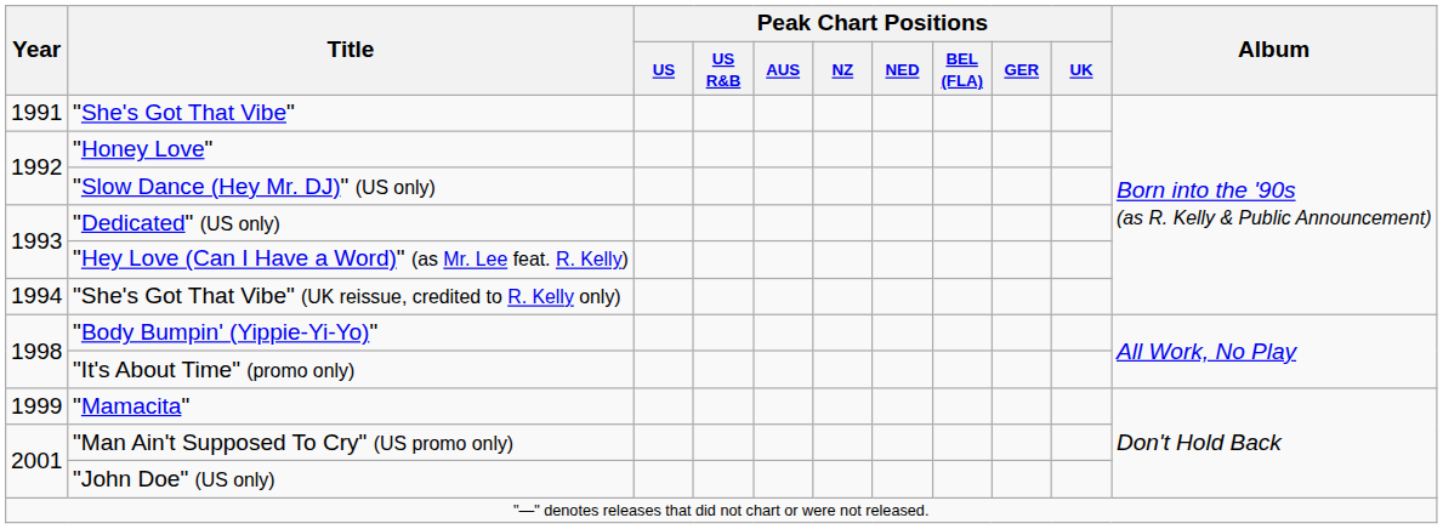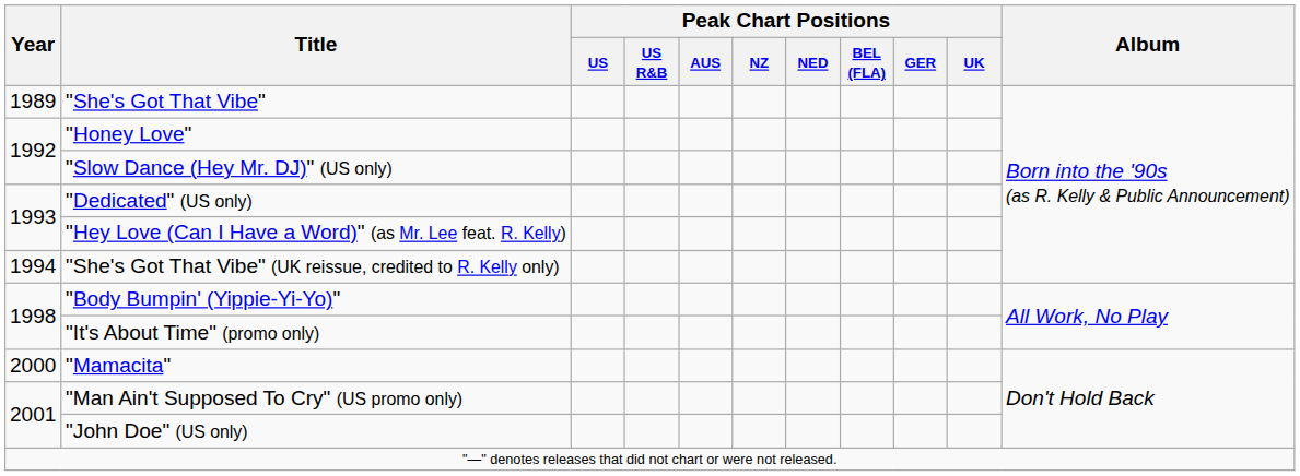 <table class="wikitable">
 <tr>
 <th rowspan="2">Year</th>
 <th rowspan="2">Title</th>
 <th colspan="8">Peak Chart Positions</th>
 <th rowspan="2">Album</th>
 </tr>
 <tr style="font-size:smaller;">
 <th width="35"><small><a href='#'>US</a></small><br></th>
 <th width="35"><small><a href='#'>US R&B</a></small><br></th>
 <th width="35"><small><a href='#'>AUS</a></small><br></th>
 <th width="35"><small><a href='#'>NZ</a></small><br></th>
 <th width="35"><small><a href='#'>NED</a></small><br></th>
 <th width="35"><small><a href='#'>BEL<br>(FLA)</a></small><br></th>
 <th width="35"><small><a href='#'>GER</a></small><br></th>
 <th width="35"><small><a href='#'>UK</a></small><br></th>
 </tr>
 <tr>
-<td rowspan="1">1991</td>
+<td rowspan="1">1989</td>
 <td>"<a href='#'>She's Got That Vibe</a>"</td>
 <td></td>
 <td></td>
 <td></td>
 <td></td>
 <td></td>
 <td></td>
 <td></td>
 <td></td>
 <td rowspan="6"><em><a href='#'>Born into the '90s</a></em><br><small><em>(as R. Kelly & Public Announcement)</em></small></td>
 </tr>
 <tr>
 <td rowspan="2">1992</td>
 <td>"<a href='#'>Honey Love</a>"</td>
 <td></td>
 <td></td>
 <td></td>
 <td></td>
 <td></td>
 <td></td>
 <td></td>
 <td></td>
 </tr>
 <tr>
 <td>"<a href='#'>Slow Dance (Hey Mr. DJ)</a>" <small>(US only)</small></td>
 <td></td>
 <td></td>
 <td></td>
 <td></td>
 <td></td>
 <td></td>
 <td></td>
 <td></td>
 </tr>
 <tr>
 <td rowspan="2">1993</td>
 <td>"<a href='#'>Dedicated</a>" <small>(US only)</small></td>
 <td></td>
 <td></td>
 <td></td>
 <td></td>
 <td></td>
 <td></td>
 <td></td>
 <td></td>
 </tr>
 <tr>
 <td>"<a href='#'>Hey Love (Can I Have a Word)</a>" <small>(as <a href='#'>Mr. Lee</a> feat. <a href='#'>R. Kelly</a>)</small></td>
 <td></td>
 <td></td>
 <td></td>
 <td></td>
 <td></td>
 <td></td>
 <td></td>
 <td></td>
 </tr>
 <tr>
 <td rowspan="1">1994</td>
 <td>"She's Got That Vibe" <small>(UK reissue, credited to <a href='#'>R. Kelly</a> only)</small></td>
 <td></td>
 <td></td>
 <td></td>
 <td></td>
 <td></td>
 <td></td>
 <td></td>
 <td></td>
 </tr>
 <tr>
 <td rowspan="2">1998</td>
 <td>"<a href='#'>Body Bumpin' (Yippie-Yi-Yo)</a>"</td>
 <td></td>
 <td></td>
 <td></td>
 <td></td>
 <td></td>
 <td></td>
 <td></td>
 <td></td>
 <td rowspan="2"><em><a href='#'>All Work, No Play</a></em></td>
 </tr>
 <tr>
 <td>"It's About Time" <small>(promo only)</small></td>
 <td></td>
 <td></td>
 <td></td>
 <td></td>
 <td></td>
 <td></td>
 <td></td>
 <td></td>
 </tr>
 <tr>
-<td>1999</td>
+<td>2000</td>
 <td>"<a href='#'>Mamacita</a>"</td>
 <td></td>
 <td></td>
 <td></td>
 <td></td>
 <td></td>
 <td></td>
 <td></td>
 <td></td>
 <td rowspan="3"><em>Don't Hold Back</em></td>
 </tr>
 <tr>
 <td rowspan="2">2001</td>
 <td>"Man Ain't Supposed To Cry" <small>(US promo only)</small></td>
 <td></td>
 <td></td>
 <td></td>
 <td></td>
 <td></td>
 <td></td>
 <td></td>
 <td></td>
 </tr>
 <tr>
 <td>"John Doe" <small>(US only)</small></td>
 <td></td>
 <td></td>
 <td></td>
 <td></td>
 <td></td>
 <td></td>
 <td></td>
 <td></td>
 </tr>
 <tr>
 <td align="center" colspan="15" style="font-size:8pt">"—" denotes releases that did not chart or were not released.</td>
 </tr>
 </table>
